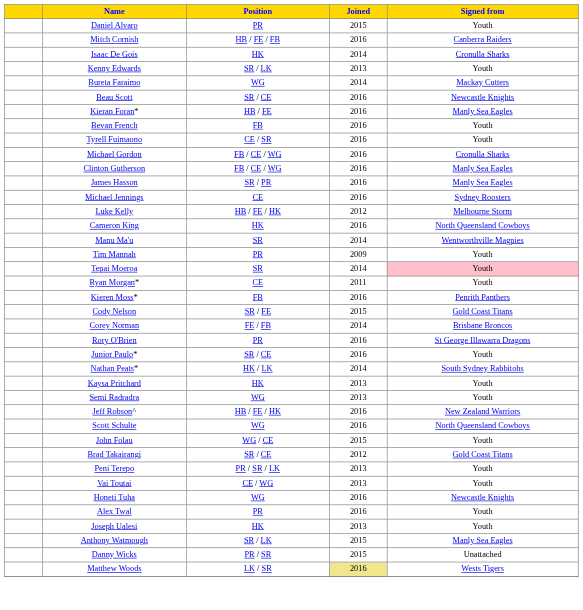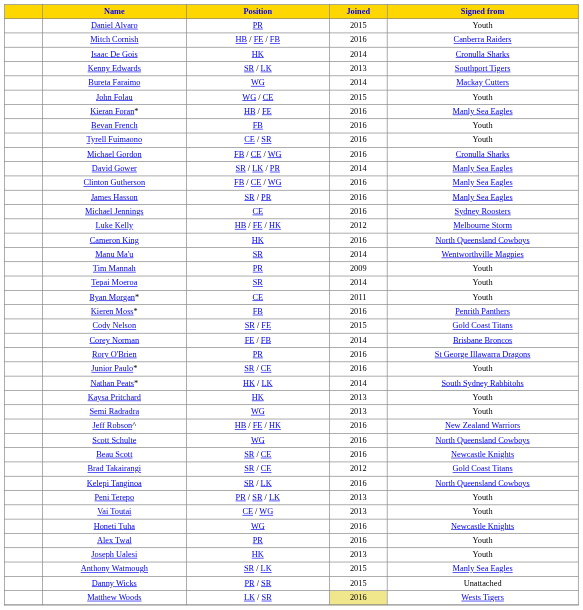 <table border="1" cellpadding="3" cellspacing="0" style="border-collapse:collapse; font-size:80%; text-align:center; width:100%;">
 <tr>
 <th style="background:gold; color:blue; text-align:center; width:4%;"></th>
 <th style="background:gold; color:blue; text-align:center; width:15%;">Name</th>
 <th style="background:gold; color:blue; text-align:center; width:15%;">Position</th>
 <th style="background:gold; color:blue; text-align:center; width:6%;">Joined</th>
 <th style="background:gold; color:blue; text-align:center; width:20%;">Signed from</th>
 </tr>
 <tr>
 <td></td>
 <td><a href='#'>Daniel Alvaro</a></td>
 <td><a href='#'>PR</a></td>
 <td>2015</td>
 <td>Youth</td>
 </tr>
 <tr>
 <td></td>
 <td><a href='#'>Mitch Cornish</a></td>
 <td><a href='#'>HB</a> / <a href='#'>FE</a> / <a href='#'>FB</a></td>
 <td>2016</td>
 <td> <a href='#'>Canberra Raiders</a></td>
 </tr>
 <tr>
 <td></td>
 <td><a href='#'>Isaac De Gois</a></td>
 <td><a href='#'>HK</a></td>
 <td>2014</td>
 <td> <a href='#'>Cronulla Sharks</a></td>
 </tr>
 <tr>
 <td></td>
 <td><a href='#'>Kenny Edwards</a></td>
 <td><a href='#'>SR</a> / <a href='#'>LK</a></td>
 <td>2013</td>
-<td>Youth</td>
+<td><a href='#'>Southport Tigers</a></td>
 </tr>
 <tr>
 <td></td>
 <td><a href='#'>Bureta Faraimo</a></td>
 <td><a href='#'>WG</a></td>
 <td>2014</td>
 <td><a href='#'>Mackay Cutters</a></td>
 </tr>
 <tr>
 <td></td>
-<td><a href='#'>Beau Scott</a></td>
-<td><a href='#'>SR</a> / <a href='#'>CE</a></td>
-<td>2016</td>
-<td> <a href='#'>Newcastle Knights</a></td>
+<td><a href='#'>John Folau</a></td>
+<td><a href='#'>WG</a> / <a href='#'>CE</a></td>
+<td>2015</td>
+<td>Youth</td>
 </tr>
 <tr>
 <td></td>
 <td><a href='#'>Kieran Foran</a>*</td>
 <td><a href='#'>HB</a> / <a href='#'>FE</a></td>
 <td>2016</td>
 <td> <a href='#'>Manly Sea Eagles</a></td>
 </tr>
 <tr>
 <td></td>
 <td><a href='#'>Bevan French</a></td>
 <td><a href='#'>FB</a></td>
 <td>2016</td>
 <td>Youth</td>
 </tr>
 <tr>
 <td></td>
 <td><a href='#'>Tyrell Fuimaono</a></td>
 <td><a href='#'>CE</a> / <a href='#'>SR</a></td>
 <td>2016</td>
 <td>Youth</td>
 </tr>
 <tr>
 <td></td>
 <td><a href='#'>Michael Gordon</a></td>
 <td><a href='#'>FB</a> / <a href='#'>CE</a> / <a href='#'>WG</a></td>
 <td>2016</td>
 <td> <a href='#'>Cronulla Sharks</a></td>
+</tr>
+<tr>
+<td></td>
+<td><a href='#'>David Gower</a></td>
+<td><a href='#'>SR</a> / <a href='#'>LK</a> / <a href='#'>PR</a></td>
+<td>2014</td>
+<td> <a href='#'>Manly Sea Eagles</a></td>
 </tr>
 <tr>
 <td></td>
 <td><a href='#'>Clinton Gutherson</a></td>
 <td><a href='#'>FB</a> / <a href='#'>CE</a> / <a href='#'>WG</a></td>
 <td>2016</td>
 <td> <a href='#'>Manly Sea Eagles</a></td>
 </tr>
 <tr>
 <td></td>
 <td><a href='#'>James Hasson</a></td>
 <td><a href='#'>SR</a> / <a href='#'>PR</a></td>
 <td>2016</td>
 <td> <a href='#'>Manly Sea Eagles</a></td>
 </tr>
 <tr>
 <td></td>
 <td><a href='#'>Michael Jennings</a></td>
 <td><a href='#'>CE</a></td>
 <td>2016</td>
 <td> <a href='#'>Sydney Roosters</a></td>
 </tr>
 <tr>
 <td></td>
 <td><a href='#'>Luke Kelly</a></td>
 <td><a href='#'>HB</a> / <a href='#'>FE</a> / <a href='#'>HK</a></td>
 <td>2012</td>
 <td> <a href='#'>Melbourne Storm</a></td>
 </tr>
 <tr>
 <td></td>
 <td><a href='#'>Cameron King</a></td>
 <td><a href='#'>HK</a></td>
 <td>2016</td>
 <td> <a href='#'>North Queensland Cowboys</a></td>
 </tr>
 <tr>
 <td></td>
 <td><a href='#'>Manu Ma'u</a></td>
 <td><a href='#'>SR</a></td>
 <td>2014</td>
 <td><a href='#'>Wentworthville Magpies</a></td>
 </tr>
 <tr>
 <td></td>
 <td><a href='#'>Tim Mannah</a></td>
 <td><a href='#'>PR</a></td>
 <td>2009</td>
 <td>Youth</td>
 </tr>
 <tr>
 <td></td>
 <td><a href='#'>Tepai Moeroa</a></td>
 <td><a href='#'>SR</a></td>
 <td>2014</td>
-<td style="background: pink;">Youth</td>
+<td>Youth</td>
 </tr>
 <tr>
 <td></td>
 <td><a href='#'>Ryan Morgan</a>*</td>
 <td><a href='#'>CE</a></td>
 <td>2011</td>
 <td>Youth</td>
 </tr>
 <tr>
 <td></td>
 <td><a href='#'>Kieren Moss</a>*</td>
 <td><a href='#'>FB</a></td>
 <td>2016</td>
 <td> <a href='#'>Penrith Panthers</a></td>
 </tr>
 <tr>
 <td></td>
 <td><a href='#'>Cody Nelson</a></td>
 <td><a href='#'>SR</a> / <a href='#'>FE</a></td>
 <td>2015</td>
 <td> <a href='#'>Gold Coast Titans</a></td>
 </tr>
 <tr>
 <td></td>
 <td><a href='#'>Corey Norman</a></td>
 <td><a href='#'>FE</a> / <a href='#'>FB</a></td>
 <td>2014</td>
 <td> <a href='#'>Brisbane Broncos</a></td>
 </tr>
 <tr>
 <td></td>
 <td><a href='#'>Rory O'Brien</a></td>
 <td><a href='#'>PR</a></td>
 <td>2016</td>
 <td> <a href='#'>St George Illawarra Dragons</a></td>
 </tr>
 <tr>
 <td></td>
 <td><a href='#'>Junior Paulo</a>*</td>
 <td><a href='#'>SR</a> / <a href='#'>CE</a></td>
 <td>2016</td>
 <td>Youth</td>
 </tr>
 <tr>
 <td></td>
 <td><a href='#'>Nathan Peats</a>*</td>
 <td><a href='#'>HK</a> / <a href='#'>LK</a></td>
 <td>2014</td>
 <td> <a href='#'>South Sydney Rabbitohs</a></td>
 </tr>
 <tr>
 <td></td>
 <td><a href='#'>Kaysa Pritchard</a></td>
 <td><a href='#'>HK</a></td>
 <td>2013</td>
 <td>Youth</td>
 </tr>
 <tr>
 <td></td>
 <td><a href='#'>Semi Radradra</a></td>
 <td><a href='#'>WG</a></td>
 <td>2013</td>
 <td>Youth</td>
 </tr>
 <tr>
 <td></td>
 <td><a href='#'>Jeff Robson</a>^</td>
 <td><a href='#'>HB</a> / <a href='#'>FE</a> / <a href='#'>HK</a></td>
 <td>2016</td>
 <td> <a href='#'>New Zealand Warriors</a></td>
 </tr>
 <tr>
 <td></td>
 <td><a href='#'>Scott Schulte</a></td>
 <td><a href='#'>WG</a></td>
 <td>2016</td>
 <td> <a href='#'>North Queensland Cowboys</a></td>
 </tr>
 <tr>
 <td></td>
-<td><a href='#'>John Folau</a></td>
-<td><a href='#'>WG</a> / <a href='#'>CE</a></td>
-<td>2015</td>
-<td>Youth</td>
+<td><a href='#'>Beau Scott</a></td>
+<td><a href='#'>SR</a> / <a href='#'>CE</a></td>
+<td>2016</td>
+<td> <a href='#'>Newcastle Knights</a></td>
 </tr>
 <tr>
 <td></td>
 <td><a href='#'>Brad Takairangi</a></td>
 <td><a href='#'>SR</a> / <a href='#'>CE</a></td>
 <td>2012</td>
 <td> <a href='#'>Gold Coast Titans</a></td>
+</tr>
+<tr>
+<td></td>
+<td><a href='#'>Kelepi Tanginoa</a></td>
+<td><a href='#'>SR</a> / <a href='#'>LK</a></td>
+<td>2016</td>
+<td> <a href='#'>North Queensland Cowboys</a></td>
 </tr>
 <tr>
 <td></td>
 <td><a href='#'>Peni Terepo</a></td>
 <td><a href='#'>PR</a> / <a href='#'>SR</a> / <a href='#'>LK</a></td>
 <td>2013</td>
 <td>Youth</td>
 </tr>
 <tr>
 <td></td>
 <td><a href='#'>Vai Toutai</a></td>
 <td><a href='#'>CE</a> / <a href='#'>WG</a></td>
 <td>2013</td>
 <td>Youth</td>
 </tr>
 <tr>
 <td></td>
 <td><a href='#'>Honeti Tuha</a></td>
 <td><a href='#'>WG</a></td>
 <td>2016</td>
 <td> <a href='#'>Newcastle Knights</a></td>
 </tr>
 <tr>
 <td></td>
 <td><a href='#'>Alex Twal</a></td>
 <td><a href='#'>PR</a></td>
 <td>2016</td>
 <td>Youth</td>
 </tr>
 <tr>
 <td></td>
 <td><a href='#'>Joseph Ualesi</a></td>
 <td><a href='#'>HK</a></td>
 <td>2013</td>
 <td>Youth</td>
 </tr>
 <tr>
 <td></td>
 <td><a href='#'>Anthony Watmough</a></td>
 <td><a href='#'>SR</a> / <a href='#'>LK</a></td>
 <td>2015</td>
 <td> <a href='#'>Manly Sea Eagles</a></td>
 </tr>
 <tr>
 <td></td>
 <td><a href='#'>Danny Wicks</a></td>
 <td><a href='#'>PR</a> / <a href='#'>SR</a></td>
 <td>2015</td>
 <td>Unattached</td>
 </tr>
 <tr>
 <td></td>
 <td><a href='#'>Matthew Woods</a></td>
 <td><a href='#'>LK</a> / <a href='#'>SR</a></td>
 <td style="background: khaki;">2016</td>
 <td> <a href='#'>Wests Tigers</a></td>
 </tr>
 <tr>
 </tr>
 </table>
